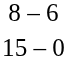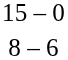 <table style="text-align:center">
 <tr>
 <th width=200></th>
 <th width=100></th>
 <th width=200></th>
 </tr>
 <tr>
 <td align=right><strong></strong></td>
+<td>15 – 0</td>
+<td align=left></td>
+</tr>
+<tr>
+<td align=right><strong></strong></td>
 <td>8 – 6</td>
 <td align=left><strong></strong></td>
 </tr>
-<tr>
-<td align=right><strong></strong></td>
-<td>15 – 0</td>
-<td align=left></td>
-</tr>
 </table>
